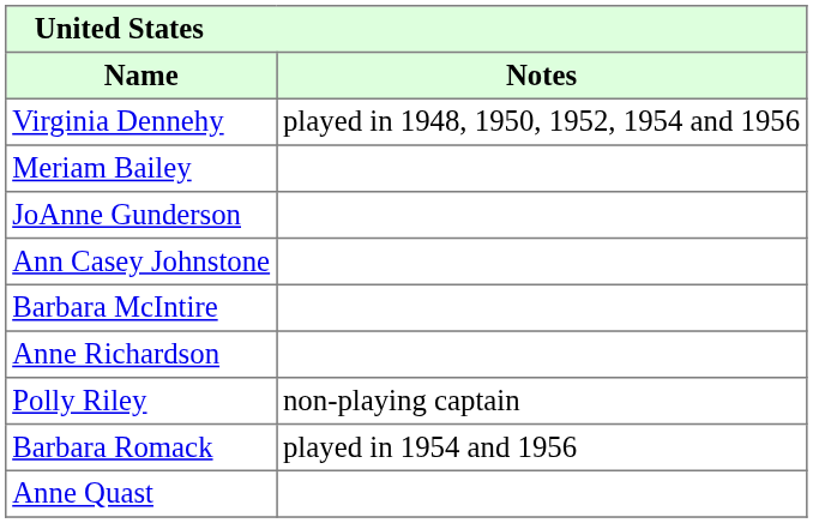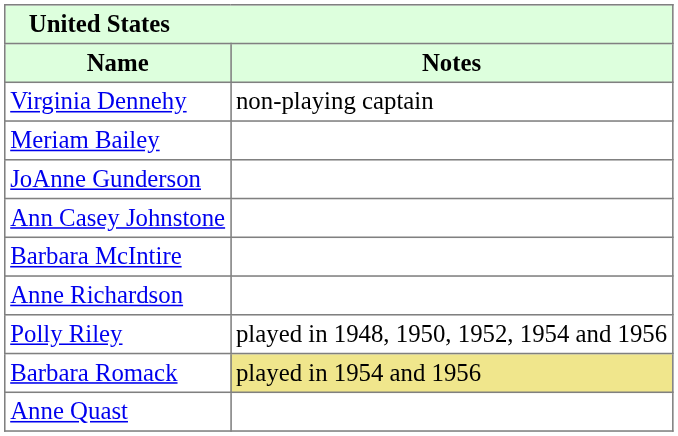 <table border="1" cellpadding="3" style="border-collapse: collapse;">
 <tr style="background:#ddffdd;">
 <td colspan="6">   <strong>United States</strong></td>
 </tr>
 <tr style="background:#ddffdd;">
 <th>Name</th>
 <th>Notes</th>
 </tr>
 <tr>
 <td><a href='#'>Virginia Dennehy</a></td>
-<td>played in 1948, 1950, 1952, 1954 and 1956</td>
+<td>non-playing captain</td>
 </tr>
 <tr>
 <td><a href='#'>Meriam Bailey</a></td>
 <td></td>
 </tr>
 <tr>
 <td><a href='#'>JoAnne Gunderson</a></td>
 <td></td>
 </tr>
 <tr>
 <td><a href='#'>Ann Casey Johnstone</a></td>
 <td></td>
 </tr>
 <tr>
 <td><a href='#'>Barbara McIntire</a></td>
 <td></td>
 </tr>
 <tr>
 <td><a href='#'>Anne Richardson</a></td>
 <td></td>
 </tr>
 <tr>
 <td><a href='#'>Polly Riley</a></td>
-<td>non-playing captain</td>
+<td>played in 1948, 1950, 1952, 1954 and 1956</td>
 </tr>
 <tr>
 <td><a href='#'>Barbara Romack</a></td>
-<td>played in 1954 and 1956</td>
+<td style="background: khaki;">played in 1954 and 1956</td>
 </tr>
 <tr>
 <td><a href='#'>Anne Quast</a></td>
 <td></td>
 </tr>
 </table>
